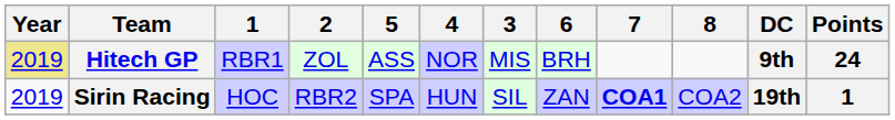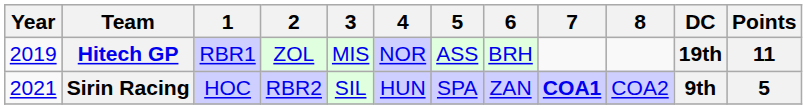 <table class="wikitable" style="text-align:center; font-size:85%">
 <tr>
 <th>Year</th>
 <th>Team</th>
 <th>1</th>
 <th>2</th>
+<th>3</th>
+<th>4</th>
 <th>5</th>
-<th>4</th>
-<th>3</th>
 <th>6</th>
 <th>7</th>
 <th>8</th>
 <th>DC</th>
 <th>Points</th>
 </tr>
 <tr>
-<td style="background: khaki;"><a href='#'>2019</a></td>
+<td><a href='#'>2019</a></td>
 <th nowrap><a href='#'>Hitech GP</a></th>
 <td style="background:#CFCFFF;"><a href='#'>RBR1</a><br></td>
 <td style="background:#dfffdf;"><a href='#'>ZOL</a><br></td>
+<td style="background:#DFFFDF;"><a href='#'>MIS</a><br></td>
+<td style="background:#CFCFFF;"><a href='#'>NOR</a><br></td>
 <td style="background:#DFFFDF;"><a href='#'>ASS</a><br></td>
-<td style="background:#CFCFFF;"><a href='#'>NOR</a><br></td>
-<td style="background:#DFFFDF;"><a href='#'>MIS</a><br></td>
 <td style="background:#DFFFDF;"><a href='#'>BRH</a><br></td>
 <td></td>
 <td></td>
-<th>9th</th>
-<th>24</th>
+<th>19th</th>
+<th>11</th>
 </tr>
 <tr>
-<td><a href='#'>2019</a></td>
+<td><a href='#'>2021</a></td>
 <th nowrap>Sirin Racing</th>
 <td style="background:#CFCFFF;"><a href='#'>HOC</a><br></td>
 <td style="background:#CFCFFF;"><a href='#'>RBR2</a><br></td>
+<td style="background:#DFFFDF;"><a href='#'>SIL</a><br></td>
+<td style="background:#CFCFFF;"><a href='#'>HUN</a><br></td>
 <td style="background:#CFCFFF;"><a href='#'>SPA</a><br></td>
-<td style="background:#CFCFFF;"><a href='#'>HUN</a><br></td>
-<td style="background:#DFFFDF;"><a href='#'>SIL</a><br></td>
 <td style="background:#CFCFFF;"><a href='#'>ZAN</a><br></td>
 <td style="background:#CFCFFF;"><strong><a href='#'>COA1</a><br></strong></td>
 <td style="background:#CFCFFF;"><a href='#'>COA2</a><br></td>
-<th>19th</th>
-<th>1</th>
+<th>9th</th>
+<th>5</th>
 </tr>
 </table>
